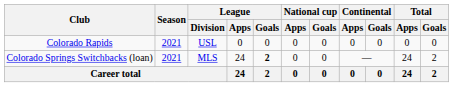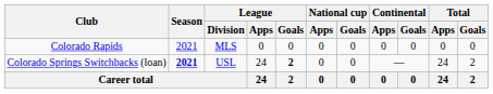 <table class=wikitable style=text-align:center>
 <tr>
 <th rowspan=2>Club</th>
 <th rowspan=2>Season</th>
 <th colspan=3>League</th>
 <th colspan=2>National cup</th>
 <th colspan=2>Continental</th>
 <th colspan=2>Total</th>
 </tr>
 <tr>
 <th>Division</th>
 <th>Apps</th>
 <th>Goals</th>
 <th>Apps</th>
 <th>Goals</th>
 <th>Apps</th>
 <th>Goals</th>
 <th>Apps</th>
 <th>Goals</th>
 </tr>
 <tr>
 <td rowspan=1><a href='#'>Colorado Rapids</a></td>
 <td><a href='#'>2021</a></td>
-<td><a href='#'>USL</a></td>
+<td><a href='#'>MLS</a></td>
 <td>0</td>
 <td>0</td>
 <td>0</td>
 <td>0</td>
 <td>0</td>
 <td>0</td>
 <td>0</td>
 <td>0</td>
 </tr>
 <tr>
 <td rowspan=1><a href='#'>Colorado Springs Switchbacks</a> (loan)</td>
-<td><a href='#'>2021</a></td>
-<td><a href='#'>MLS</a></td>
+<td><strong><a href='#'>2021</a></strong></td>
+<td><a href='#'>USL</a></td>
 <td>24</td>
 <td><strong>2</strong></td>
 <td>0</td>
 <td>0</td>
 <td colspan=2>—</td>
 <td>24</td>
 <td>2</td>
 </tr>
 <tr>
 <th colspan=3>Career total</th>
 <th>24</th>
 <th>2</th>
 <th>0</th>
 <th>0</th>
 <th>0</th>
 <th>0</th>
 <th>24</th>
 <th>2</th>
 </tr>
 </table>
